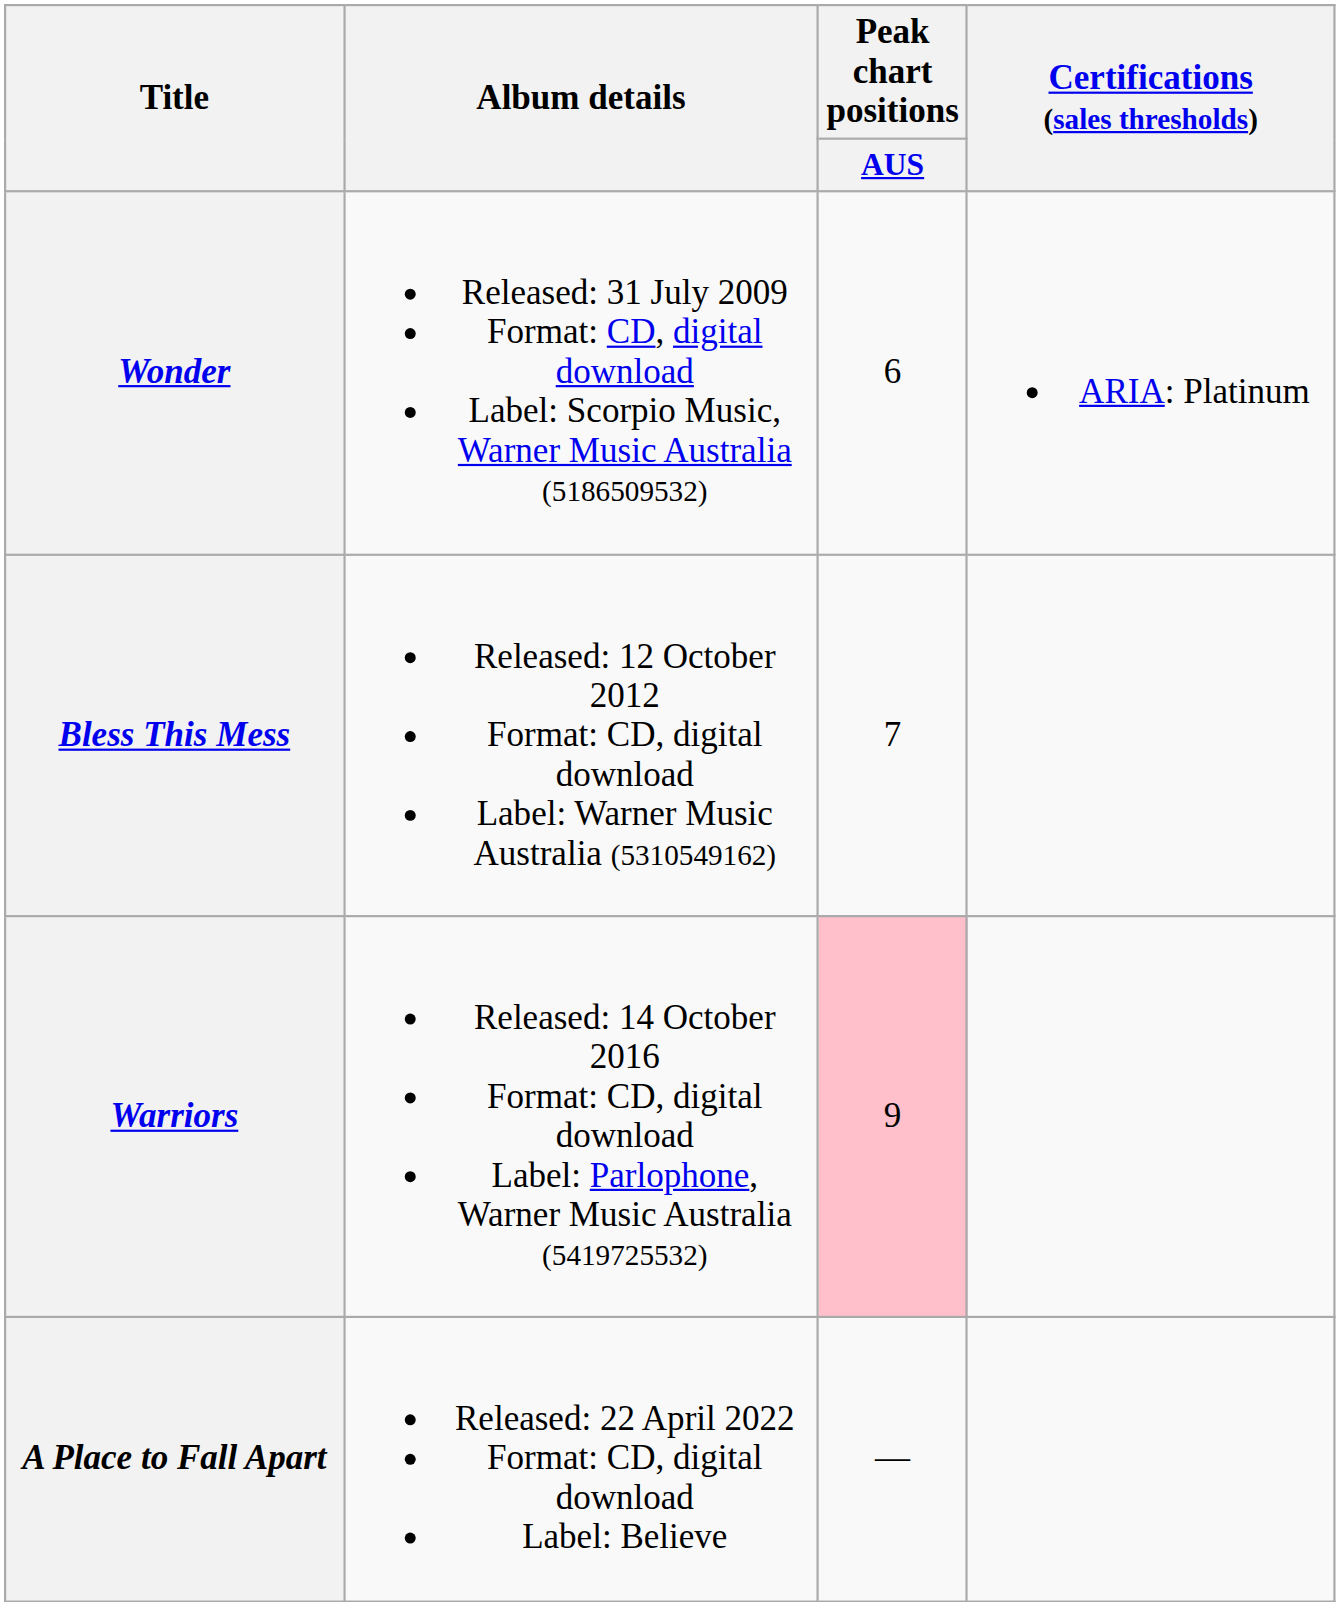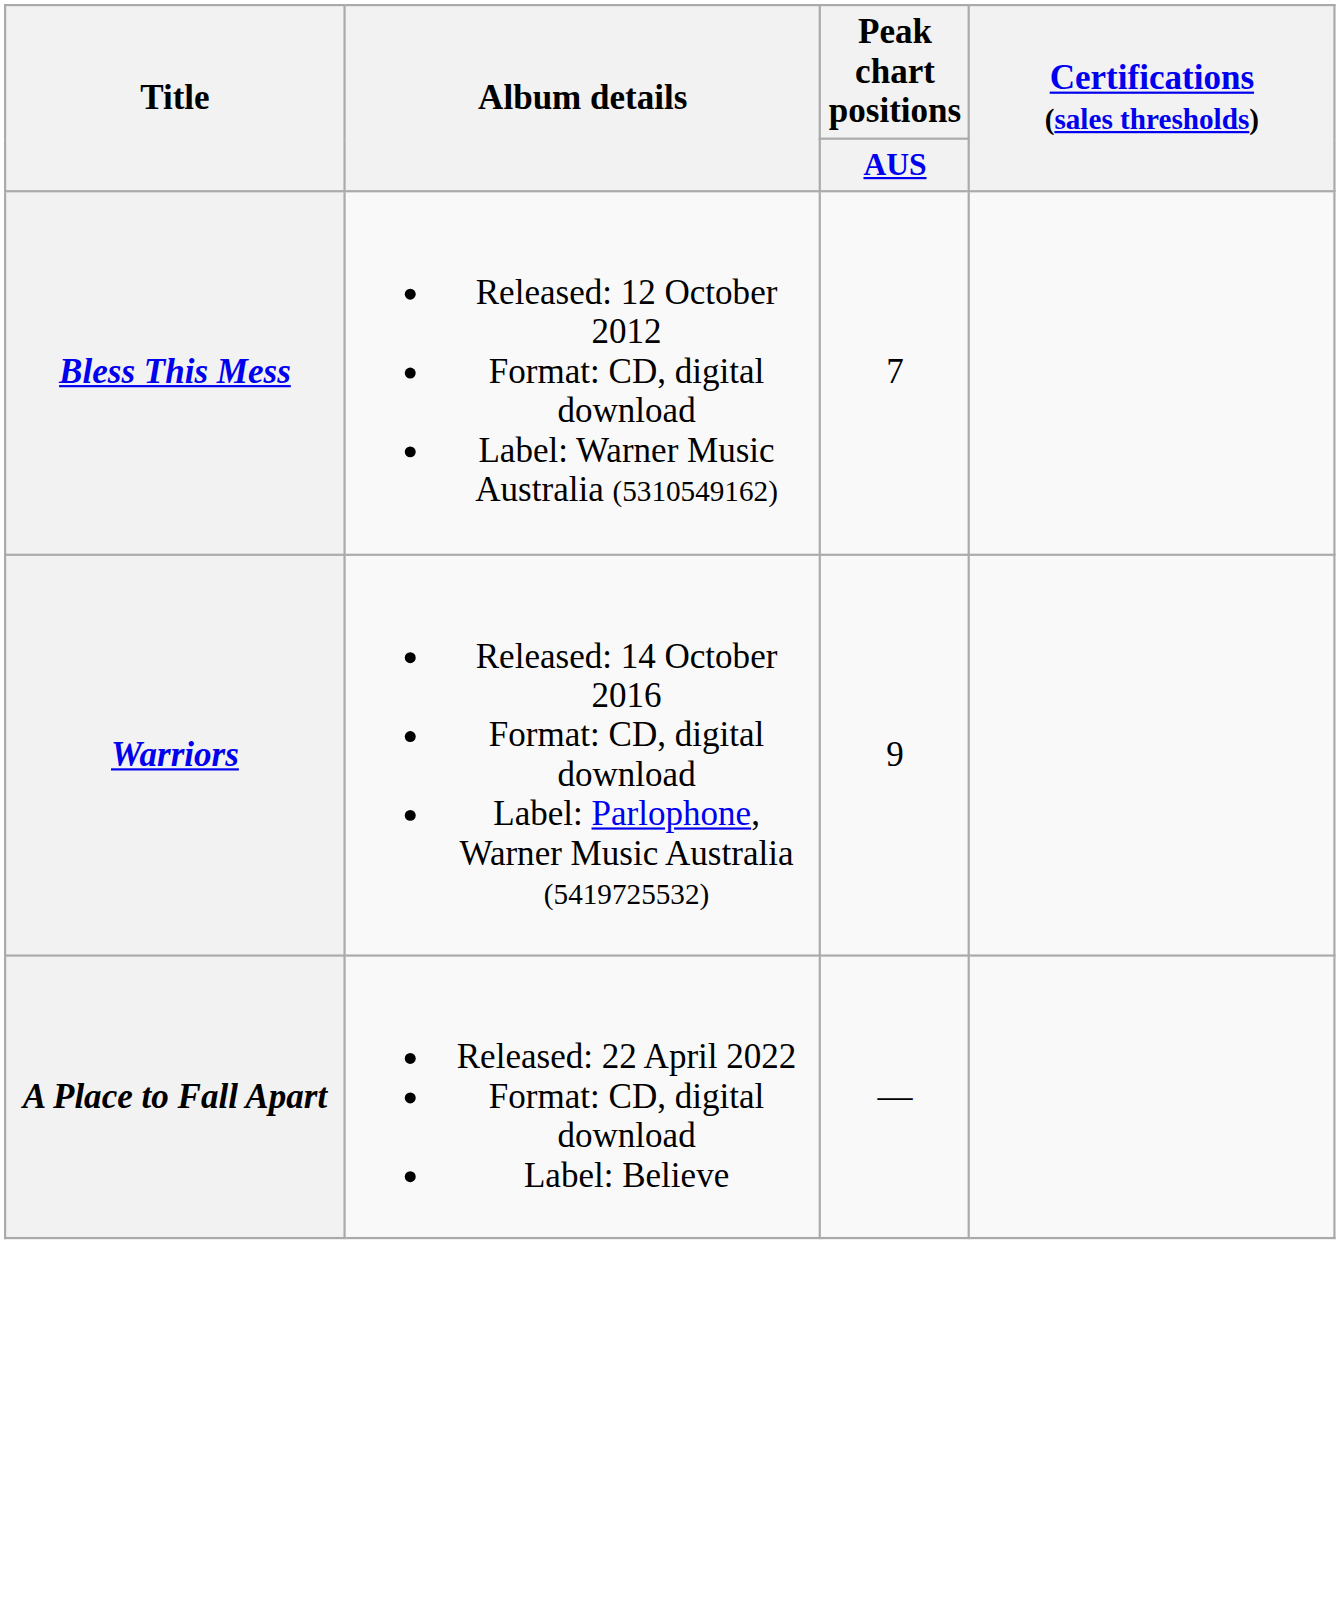 <table class="wikitable plainrowheaders" style="text-align:center;" border="1">
 <tr>
 <th scope="col" rowspan="2" style="width:12em;">Title</th>
 <th scope="col" rowspan="2" style="width:16em;">Album details</th>
 <th scope="col" colspan="1">Peak chart positions</th>
 <th scope="col" rowspan="2" style="width:12em;"><a href='#'>Certifications</a><br><small>(<a href='#'>sales thresholds</a>)</small></th>
 </tr>
 <tr>
 <th scope="col" style="width:3em;font-size:90%;"><a href='#'>AUS</a><br></th>
 </tr>
 <tr>
-<th scope="row"><em><a href='#'>Wonder</a></em></th>
-<td><br><ul><li>Released: 31 July 2009</li><li>Format: <a href='#'>CD</a>, <a href='#'>digital download</a></li><li>Label: Scorpio Music, <a href='#'>Warner Music Australia</a>  <small>(5186509532)</small></li></ul></td>
-<td>6</td>
-<td><br><ul><li><a href='#'>ARIA</a>: Platinum</li></ul></td>
-</tr>
-<tr>
 <th scope="row"><em><a href='#'>Bless This Mess</a></em></th>
 <td><br><ul><li>Released: 12 October 2012</li><li>Format: CD, digital download</li><li>Label: Warner Music Australia <small>(5310549162)</small></li></ul></td>
 <td>7</td>
 <td></td>
 </tr>
 <tr>
 <th scope="row"><em><a href='#'>Warriors</a></em></th>
 <td><br><ul><li>Released: 14 October 2016</li><li>Format: CD, digital download</li><li>Label: <a href='#'>Parlophone</a>, Warner Music Australia <small> (5419725532)</small></li></ul></td>
-<td style="background: pink;">9</td>
+<td>9</td>
 <td></td>
 </tr>
 <tr>
 <th scope="row"><em>A Place to Fall Apart</em></th>
 <td><br><ul><li>Released: 22 April 2022</li><li>Format: CD, digital download</li><li>Label: Believe</li></ul></td>
 <td>—</td>
 <td></td>
 </tr>
 </table>
